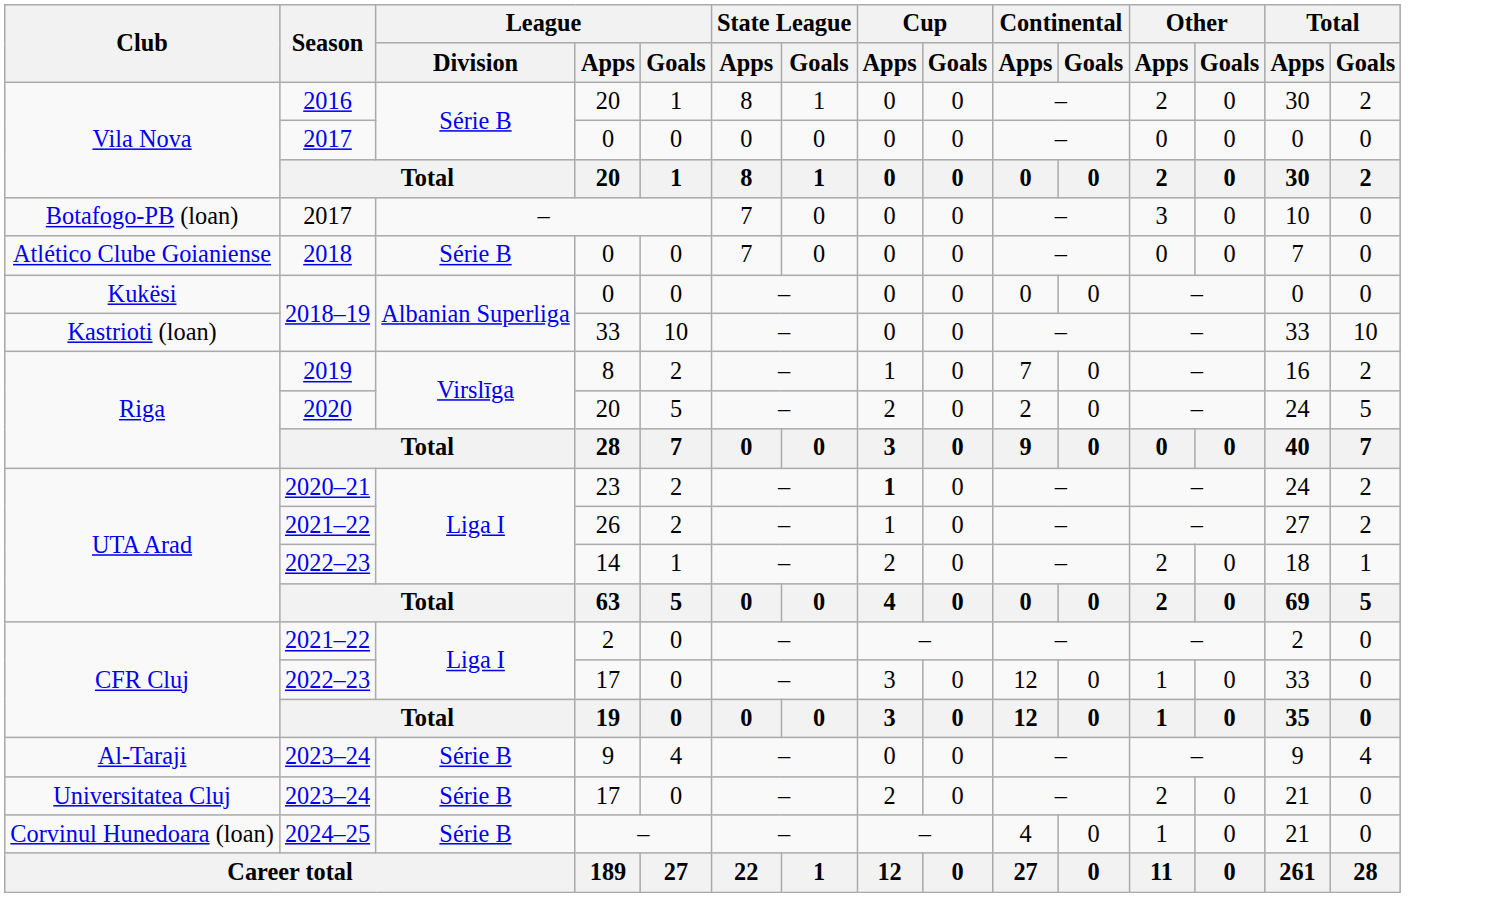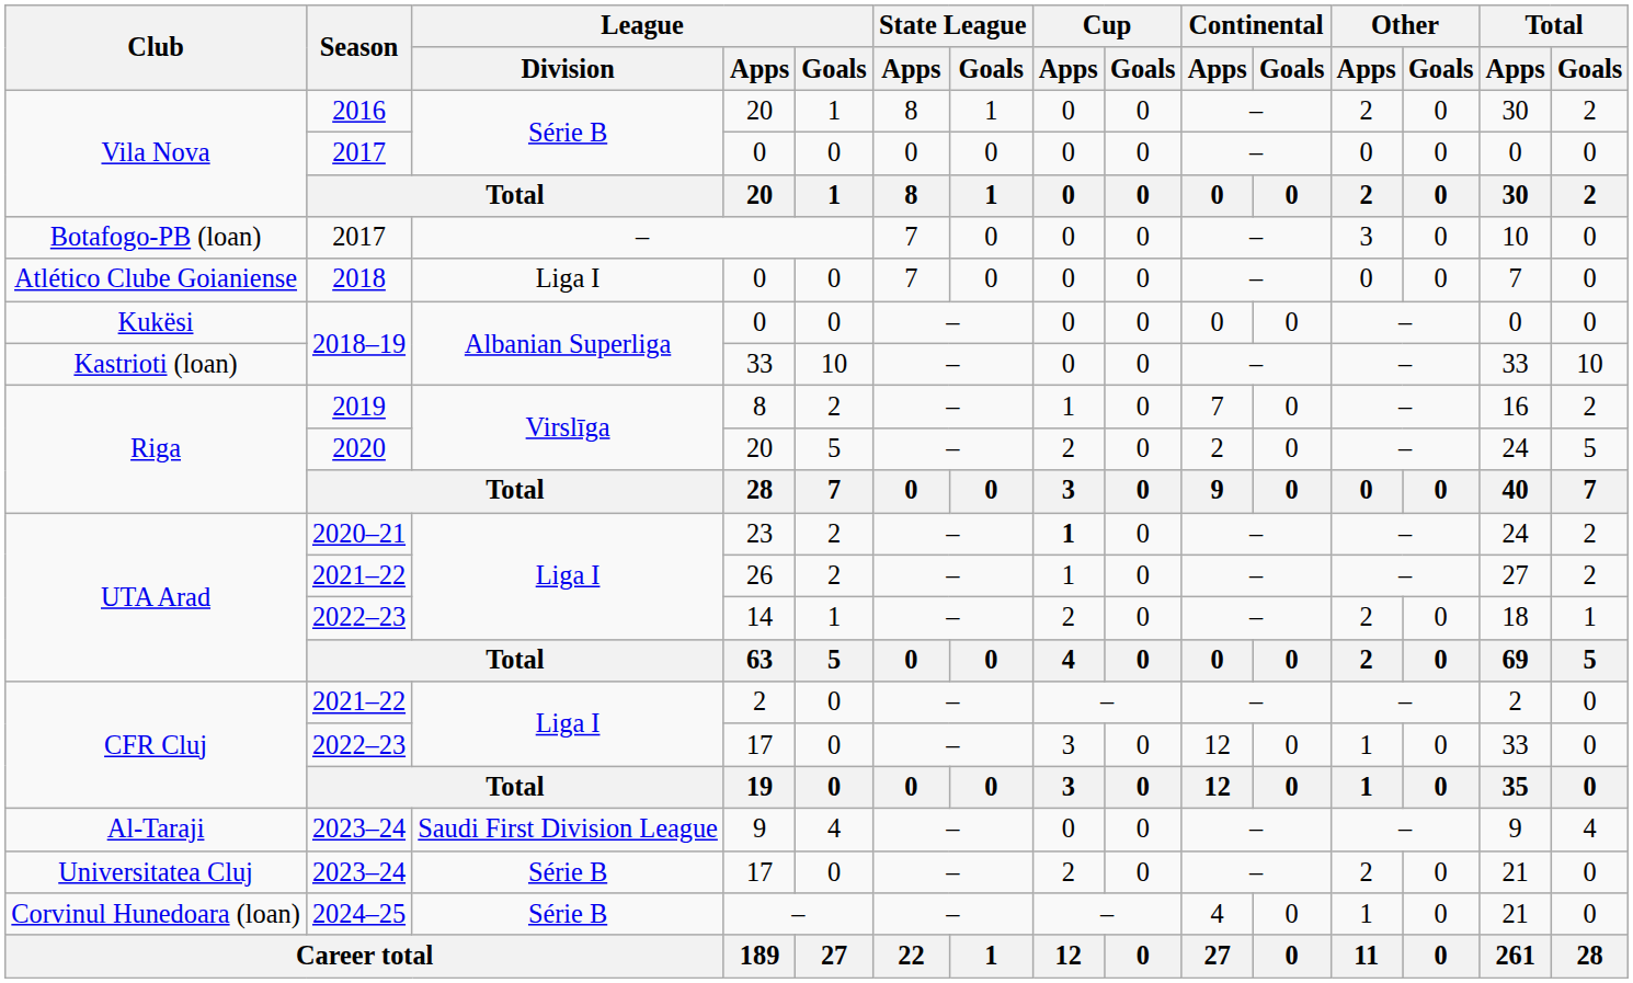 <table class="wikitable" style="text-align: center">
 <tr>
 <th rowspan="2">Club</th>
 <th rowspan="2">Season</th>
 <th colspan="3">League</th>
 <th colspan="2">State League</th>
 <th colspan="2">Cup</th>
 <th colspan="2">Continental</th>
 <th colspan="2">Other</th>
 <th colspan="2">Total</th>
 </tr>
 <tr>
 <th>Division</th>
 <th>Apps</th>
 <th>Goals</th>
 <th>Apps</th>
 <th>Goals</th>
 <th>Apps</th>
 <th>Goals</th>
 <th>Apps</th>
 <th>Goals</th>
 <th>Apps</th>
 <th>Goals</th>
 <th>Apps</th>
 <th>Goals</th>
 </tr>
 <tr>
 <td rowspan="3"><a href='#'>Vila Nova</a></td>
 <td><a href='#'>2016</a></td>
 <td rowspan="2"><a href='#'>Série B</a></td>
 <td>20</td>
 <td>1</td>
 <td>8</td>
 <td>1</td>
 <td>0</td>
 <td>0</td>
 <td colspan="2">–</td>
 <td>2</td>
 <td>0</td>
 <td>30</td>
 <td>2</td>
 </tr>
 <tr>
 <td><a href='#'>2017</a></td>
 <td>0</td>
 <td>0</td>
 <td>0</td>
 <td>0</td>
 <td>0</td>
 <td>0</td>
 <td colspan="2">–</td>
 <td>0</td>
 <td>0</td>
 <td>0</td>
 <td>0</td>
 </tr>
 <tr>
 <th colspan="2"><strong>Total</strong></th>
 <th>20</th>
 <th>1</th>
 <th>8</th>
 <th>1</th>
 <th>0</th>
 <th>0</th>
 <th>0</th>
 <th>0</th>
 <th>2</th>
 <th>0</th>
 <th>30</th>
 <th>2</th>
 </tr>
 <tr>
 <td><a href='#'>Botafogo-PB</a> (loan)</td>
 <td>2017</td>
 <td colspan="3">–</td>
 <td>7</td>
 <td>0</td>
 <td>0</td>
 <td>0</td>
 <td colspan="2">–</td>
 <td>3</td>
 <td>0</td>
 <td>10</td>
 <td>0</td>
 </tr>
 <tr>
 <td><a href='#'>Atlético Clube Goianiense</a></td>
 <td><a href='#'>2018</a></td>
-<td><a href='#'>Série B</a></td>
+<td>Liga I</td>
 <td>0</td>
 <td>0</td>
 <td>7</td>
 <td>0</td>
 <td>0</td>
 <td>0</td>
 <td colspan="2">–</td>
 <td>0</td>
 <td>0</td>
 <td>7</td>
 <td>0</td>
 </tr>
 <tr>
 <td><a href='#'>Kukësi</a></td>
 <td rowspan="2"><a href='#'>2018–19</a></td>
 <td rowspan="2"><a href='#'>Albanian Superliga</a></td>
 <td>0</td>
 <td>0</td>
 <td colspan="2">–</td>
 <td>0</td>
 <td>0</td>
 <td>0</td>
 <td>0</td>
 <td colspan="2">–</td>
 <td>0</td>
 <td>0</td>
 </tr>
 <tr>
 <td><a href='#'>Kastrioti</a> (loan)</td>
 <td>33</td>
 <td>10</td>
 <td colspan="2">–</td>
 <td>0</td>
 <td>0</td>
 <td colspan="2">–</td>
 <td colspan="2">–</td>
 <td>33</td>
 <td>10</td>
 </tr>
 <tr>
 <td rowspan="3"><a href='#'>Riga</a></td>
 <td><a href='#'>2019</a></td>
 <td rowspan="2"><a href='#'>Virslīga</a></td>
 <td>8</td>
 <td>2</td>
 <td colspan="2">–</td>
 <td>1</td>
 <td>0</td>
 <td>7</td>
 <td>0</td>
 <td colspan="2">–</td>
 <td>16</td>
 <td>2</td>
 </tr>
 <tr>
 <td><a href='#'>2020</a></td>
 <td>20</td>
 <td>5</td>
 <td colspan="2">–</td>
 <td>2</td>
 <td>0</td>
 <td>2</td>
 <td>0</td>
 <td colspan="2">–</td>
 <td>24</td>
 <td>5</td>
 </tr>
 <tr>
 <th colspan="2"><strong>Total</strong></th>
 <th>28</th>
 <th>7</th>
 <th>0</th>
 <th>0</th>
 <th>3</th>
 <th>0</th>
 <th>9</th>
 <th>0</th>
 <th>0</th>
 <th>0</th>
 <th>40</th>
 <th>7</th>
 </tr>
 <tr>
 <td rowspan="4"><a href='#'>UTA Arad</a></td>
 <td><a href='#'>2020–21</a></td>
 <td rowspan="3"><a href='#'>Liga I</a></td>
 <td>23</td>
 <td>2</td>
 <td colspan="2">–</td>
 <td><strong>1</strong></td>
 <td>0</td>
 <td colspan="2">–</td>
 <td colspan="2">–</td>
 <td>24</td>
 <td>2</td>
 </tr>
 <tr>
 <td><a href='#'>2021–22</a></td>
 <td>26</td>
 <td>2</td>
 <td colspan="2">–</td>
 <td>1</td>
 <td>0</td>
 <td colspan="2">–</td>
 <td colspan="2">–</td>
 <td>27</td>
 <td>2</td>
 </tr>
 <tr>
 <td><a href='#'>2022–23</a></td>
 <td>14</td>
 <td>1</td>
 <td colspan="2">–</td>
 <td>2</td>
 <td>0</td>
 <td colspan="2">–</td>
 <td>2</td>
 <td>0</td>
 <td>18</td>
 <td>1</td>
 </tr>
 <tr>
 <th colspan="2"><strong>Total</strong></th>
 <th>63</th>
 <th>5</th>
 <th>0</th>
 <th>0</th>
 <th>4</th>
 <th>0</th>
 <th>0</th>
 <th>0</th>
 <th>2</th>
 <th>0</th>
 <th>69</th>
 <th>5</th>
 </tr>
 <tr>
 <td rowspan="3"><a href='#'>CFR Cluj</a></td>
 <td><a href='#'>2021–22</a></td>
 <td rowspan="2"><a href='#'>Liga I</a></td>
 <td>2</td>
 <td>0</td>
 <td colspan="2">–</td>
 <td colspan="2">–</td>
 <td colspan="2">–</td>
 <td colspan="2">–</td>
 <td>2</td>
 <td>0</td>
 </tr>
 <tr>
 <td><a href='#'>2022–23</a></td>
 <td>17</td>
 <td>0</td>
 <td colspan="2">–</td>
 <td>3</td>
 <td>0</td>
 <td>12</td>
 <td>0</td>
 <td>1</td>
 <td>0</td>
 <td>33</td>
 <td>0</td>
 </tr>
 <tr>
 <th colspan="2"><strong>Total</strong></th>
 <th>19</th>
 <th>0</th>
 <th>0</th>
 <th>0</th>
 <th>3</th>
 <th>0</th>
 <th>12</th>
 <th>0</th>
 <th>1</th>
 <th>0</th>
 <th>35</th>
 <th>0</th>
 </tr>
 <tr>
 <td rowspan="1"><a href='#'>Al-Taraji</a></td>
 <td><a href='#'>2023–24</a></td>
-<td><a href='#'>Série B</a></td>
+<td rowspan="1"><a href='#'>Saudi First Division League</a></td>
 <td>9</td>
 <td>4</td>
 <td colspan="2">–</td>
 <td>0</td>
 <td>0</td>
 <td colspan="2">–</td>
 <td colspan="2">–</td>
 <td>9</td>
 <td>4</td>
 </tr>
 <tr>
 <td rowspan="1"><a href='#'>Universitatea Cluj</a></td>
 <td><a href='#'>2023–24</a></td>
 <td><a href='#'>Série B</a></td>
 <td>17</td>
 <td>0</td>
 <td colspan="2">–</td>
 <td>2</td>
 <td>0</td>
 <td colspan="2">–</td>
 <td>2</td>
 <td>0</td>
 <td>21</td>
 <td>0</td>
 </tr>
 <tr>
 <td rowspan="1"><a href='#'>Corvinul Hunedoara</a> (loan)</td>
 <td><a href='#'>2024–25</a></td>
 <td><a href='#'>Série B</a></td>
 <td colspan="2">–</td>
 <td colspan="2">–</td>
 <td colspan="2">–</td>
 <td>4</td>
 <td>0</td>
 <td>1</td>
 <td>0</td>
 <td>21</td>
 <td>0</td>
 </tr>
 <tr>
 <th colspan="3"><strong>Career total</strong></th>
 <th>189</th>
 <th>27</th>
 <th>22</th>
 <th>1</th>
 <th>12</th>
 <th>0</th>
 <th>27</th>
 <th>0</th>
 <th>11</th>
 <th>0</th>
 <th>261</th>
 <th>28</th>
 </tr>
 </table>
